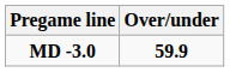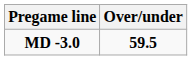 <table class="wikitable">
 <tr align="center">
 <th style=>Pregame line</th>
 <th style=>Over/under</th>
 </tr>
 <tr align="center">
 <td><strong>MD -3.0</strong></td>
-<td><strong>59.9</strong></td>
+<td><strong>59.5</strong></td>
 </tr>
 </table>
